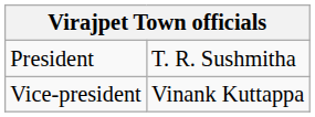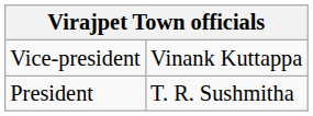 <table class="wikitable" style="float:left; margin: 0 1em 0 0;">
 <tr>
 <th colspan=2>Virajpet Town officials</th>
 </tr>
 <tr>
+<td>Vice-president</td>
+<td>Vinank Kuttappa</td>
+</tr>
+<tr>
 <td>President</td>
 <td>T. R. Sushmitha</td>
 </tr>
-<tr>
-<td>Vice-president</td>
-<td>Vinank Kuttappa</td>
-</tr>
 </table>
